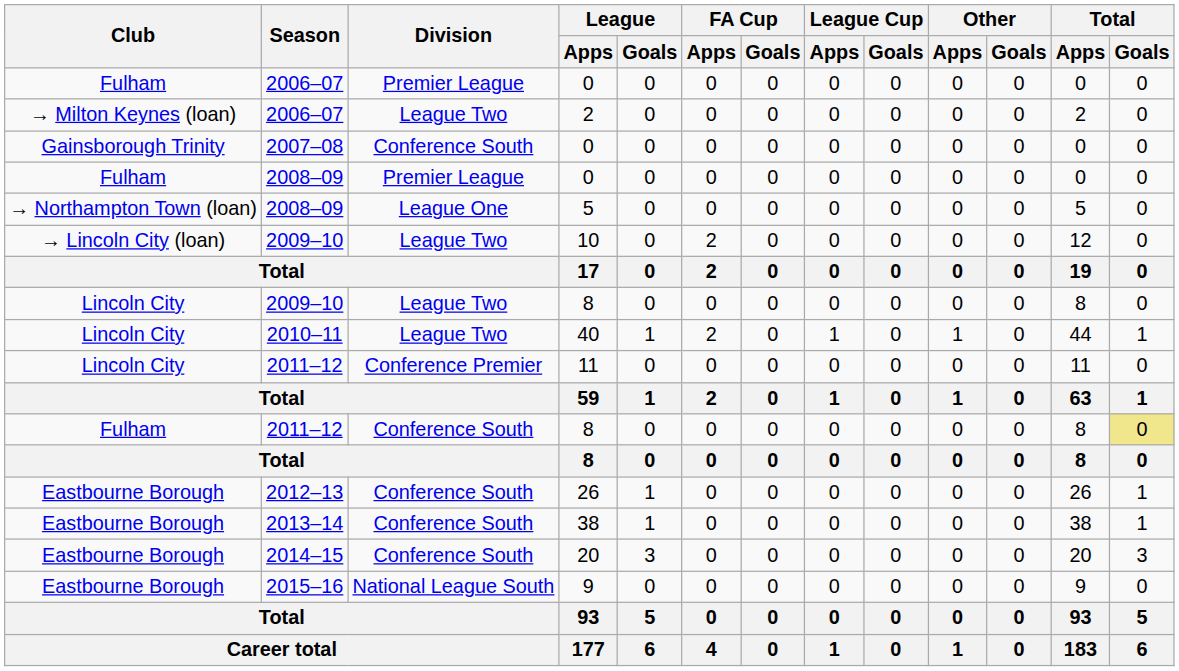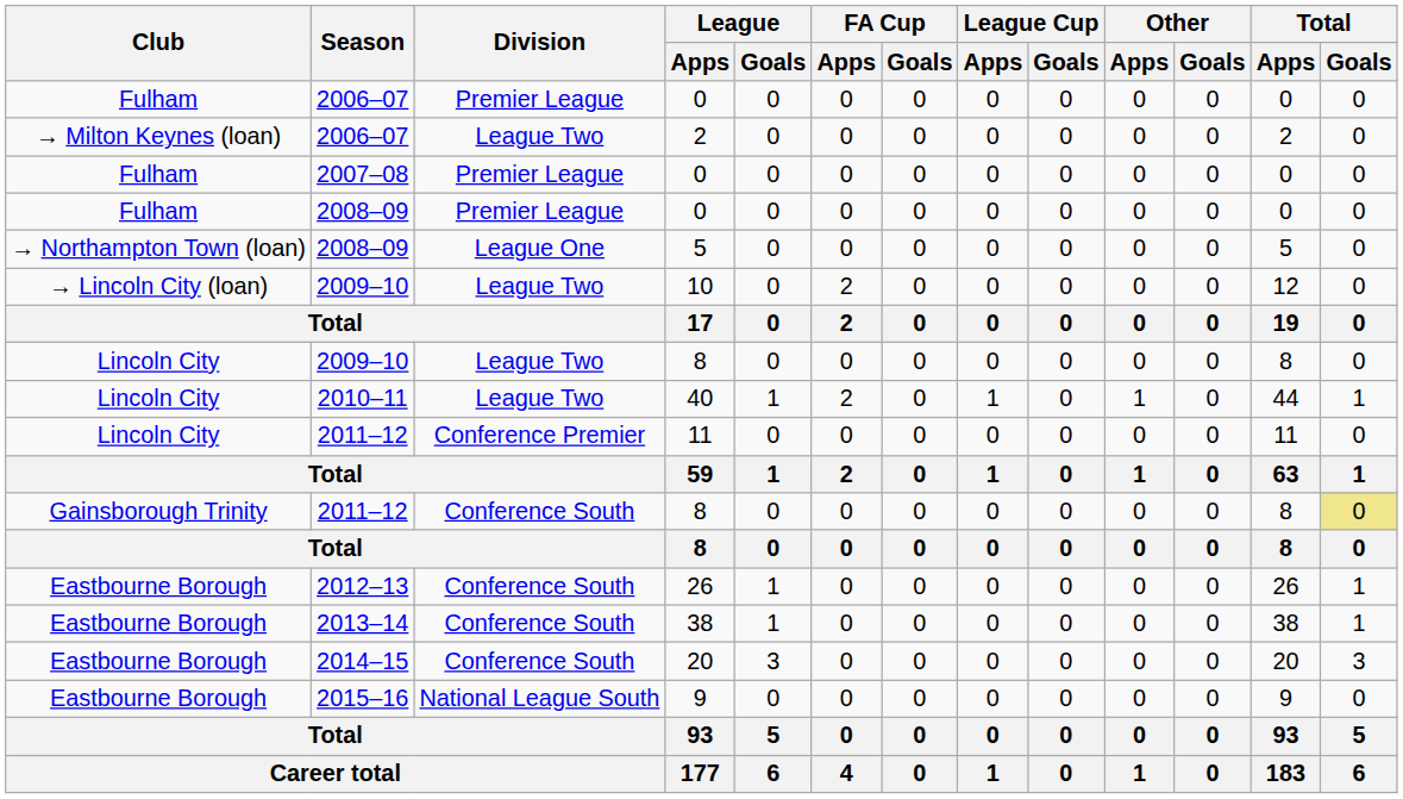 <table class="wikitable" style="text-align:center;">
 <tr>
 <th rowspan="2">Club</th>
 <th rowspan="2">Season</th>
 <th rowspan="2">Division</th>
 <th colspan="2">League</th>
 <th colspan="2">FA Cup</th>
 <th colspan="2">League Cup</th>
 <th colspan="2">Other</th>
 <th colspan="2">Total</th>
 </tr>
 <tr>
 <th>Apps</th>
 <th>Goals</th>
 <th>Apps</th>
 <th>Goals</th>
 <th>Apps</th>
 <th>Goals</th>
 <th>Apps</th>
 <th>Goals</th>
 <th>Apps</th>
 <th>Goals</th>
 </tr>
 <tr>
 <td><a href='#'>Fulham</a></td>
 <td><a href='#'>2006–07</a></td>
 <td><a href='#'>Premier League</a></td>
 <td>0</td>
 <td>0</td>
 <td>0</td>
 <td>0</td>
 <td>0</td>
 <td>0</td>
 <td>0</td>
 <td>0</td>
 <td>0</td>
 <td>0</td>
 </tr>
 <tr>
 <td>→ <a href='#'>Milton Keynes</a> (loan)</td>
 <td><a href='#'>2006–07</a></td>
 <td><a href='#'>League Two</a></td>
 <td>2</td>
 <td>0</td>
 <td>0</td>
 <td>0</td>
 <td>0</td>
 <td>0</td>
 <td>0</td>
 <td>0</td>
 <td>2</td>
 <td>0</td>
 </tr>
 <tr>
-<td><a href='#'>Gainsborough Trinity</a></td>
+<td><a href='#'>Fulham</a></td>
 <td><a href='#'>2007–08</a></td>
-<td><a href='#'>Conference South</a></td>
+<td><a href='#'>Premier League</a></td>
 <td>0</td>
 <td>0</td>
 <td>0</td>
 <td>0</td>
 <td>0</td>
 <td>0</td>
 <td>0</td>
 <td>0</td>
 <td>0</td>
 <td>0</td>
 </tr>
 <tr>
 <td><a href='#'>Fulham</a></td>
 <td><a href='#'>2008–09</a></td>
 <td><a href='#'>Premier League</a></td>
 <td>0</td>
 <td>0</td>
 <td>0</td>
 <td>0</td>
 <td>0</td>
 <td>0</td>
 <td>0</td>
 <td>0</td>
 <td>0</td>
 <td>0</td>
 </tr>
 <tr>
 <td>→ <a href='#'>Northampton Town</a> (loan)</td>
 <td><a href='#'>2008–09</a></td>
 <td><a href='#'>League One</a></td>
 <td>5</td>
 <td>0</td>
 <td>0</td>
 <td>0</td>
 <td>0</td>
 <td>0</td>
 <td>0</td>
 <td>0</td>
 <td>5</td>
 <td>0</td>
 </tr>
 <tr>
 <td>→ <a href='#'>Lincoln City</a> (loan)</td>
 <td><a href='#'>2009–10</a></td>
 <td><a href='#'>League Two</a></td>
 <td>10</td>
 <td>0</td>
 <td>2</td>
 <td>0</td>
 <td>0</td>
 <td>0</td>
 <td>0</td>
 <td>0</td>
 <td>12</td>
 <td>0</td>
 </tr>
 <tr>
 <th colspan="3">Total</th>
 <th>17</th>
 <th>0</th>
 <th>2</th>
 <th>0</th>
 <th>0</th>
 <th>0</th>
 <th>0</th>
 <th>0</th>
 <th>19</th>
 <th>0</th>
 </tr>
 <tr>
 <td><a href='#'>Lincoln City</a></td>
 <td><a href='#'>2009–10</a></td>
 <td><a href='#'>League Two</a></td>
 <td>8</td>
 <td>0</td>
 <td>0</td>
 <td>0</td>
 <td>0</td>
 <td>0</td>
 <td>0</td>
 <td>0</td>
 <td>8</td>
 <td>0</td>
 </tr>
 <tr>
 <td><a href='#'>Lincoln City</a></td>
 <td><a href='#'>2010–11</a></td>
 <td><a href='#'>League Two</a></td>
 <td>40</td>
 <td>1</td>
 <td>2</td>
 <td>0</td>
 <td>1</td>
 <td>0</td>
 <td>1</td>
 <td>0</td>
 <td>44</td>
 <td>1</td>
 </tr>
 <tr>
 <td><a href='#'>Lincoln City</a></td>
 <td><a href='#'>2011–12</a></td>
 <td><a href='#'>Conference Premier</a></td>
 <td>11</td>
 <td>0</td>
 <td>0</td>
 <td>0</td>
 <td>0</td>
 <td>0</td>
 <td>0</td>
 <td>0</td>
 <td>11</td>
 <td>0</td>
 </tr>
 <tr>
 <th colspan="3">Total</th>
 <th>59</th>
 <th>1</th>
 <th>2</th>
 <th>0</th>
 <th>1</th>
 <th>0</th>
 <th>1</th>
 <th>0</th>
 <th>63</th>
 <th>1</th>
 </tr>
 <tr>
-<td><a href='#'>Fulham</a></td>
+<td><a href='#'>Gainsborough Trinity</a></td>
 <td><a href='#'>2011–12</a></td>
 <td><a href='#'>Conference South</a></td>
 <td>8</td>
 <td>0</td>
 <td>0</td>
 <td>0</td>
 <td>0</td>
 <td>0</td>
 <td>0</td>
 <td>0</td>
 <td>8</td>
 <td style="background: khaki;">0</td>
 </tr>
 <tr>
 <th colspan="3">Total</th>
 <th>8</th>
 <th>0</th>
 <th>0</th>
 <th>0</th>
 <th>0</th>
 <th>0</th>
 <th>0</th>
 <th>0</th>
 <th>8</th>
 <th>0</th>
 </tr>
 <tr>
 <td><a href='#'>Eastbourne Borough</a></td>
 <td><a href='#'>2012–13</a></td>
 <td><a href='#'>Conference South</a></td>
 <td>26</td>
 <td>1</td>
 <td>0</td>
 <td>0</td>
 <td>0</td>
 <td>0</td>
 <td>0</td>
 <td>0</td>
 <td>26</td>
 <td>1</td>
 </tr>
 <tr>
 <td><a href='#'>Eastbourne Borough</a></td>
 <td><a href='#'>2013–14</a></td>
 <td><a href='#'>Conference South</a></td>
 <td>38</td>
 <td>1</td>
 <td>0</td>
 <td>0</td>
 <td>0</td>
 <td>0</td>
 <td>0</td>
 <td>0</td>
 <td>38</td>
 <td>1</td>
 </tr>
 <tr>
 <td><a href='#'>Eastbourne Borough</a></td>
 <td><a href='#'>2014–15</a></td>
 <td><a href='#'>Conference South</a></td>
 <td>20</td>
 <td>3</td>
 <td>0</td>
 <td>0</td>
 <td>0</td>
 <td>0</td>
 <td>0</td>
 <td>0</td>
 <td>20</td>
 <td>3</td>
 </tr>
 <tr>
 <td><a href='#'>Eastbourne Borough</a></td>
 <td><a href='#'>2015–16</a></td>
 <td><a href='#'>National League South</a></td>
 <td>9</td>
 <td>0</td>
 <td>0</td>
 <td>0</td>
 <td>0</td>
 <td>0</td>
 <td>0</td>
 <td>0</td>
 <td>9</td>
 <td>0</td>
 </tr>
 <tr>
 <th colspan="3">Total</th>
 <th>93</th>
 <th>5</th>
 <th>0</th>
 <th>0</th>
 <th>0</th>
 <th>0</th>
 <th>0</th>
 <th>0</th>
 <th>93</th>
 <th>5</th>
 </tr>
 <tr>
 <th colspan="3">Career total</th>
 <th>177</th>
 <th>6</th>
 <th>4</th>
 <th>0</th>
 <th>1</th>
 <th>0</th>
 <th>1</th>
 <th>0</th>
 <th>183</th>
 <th>6</th>
 </tr>
 </table>
